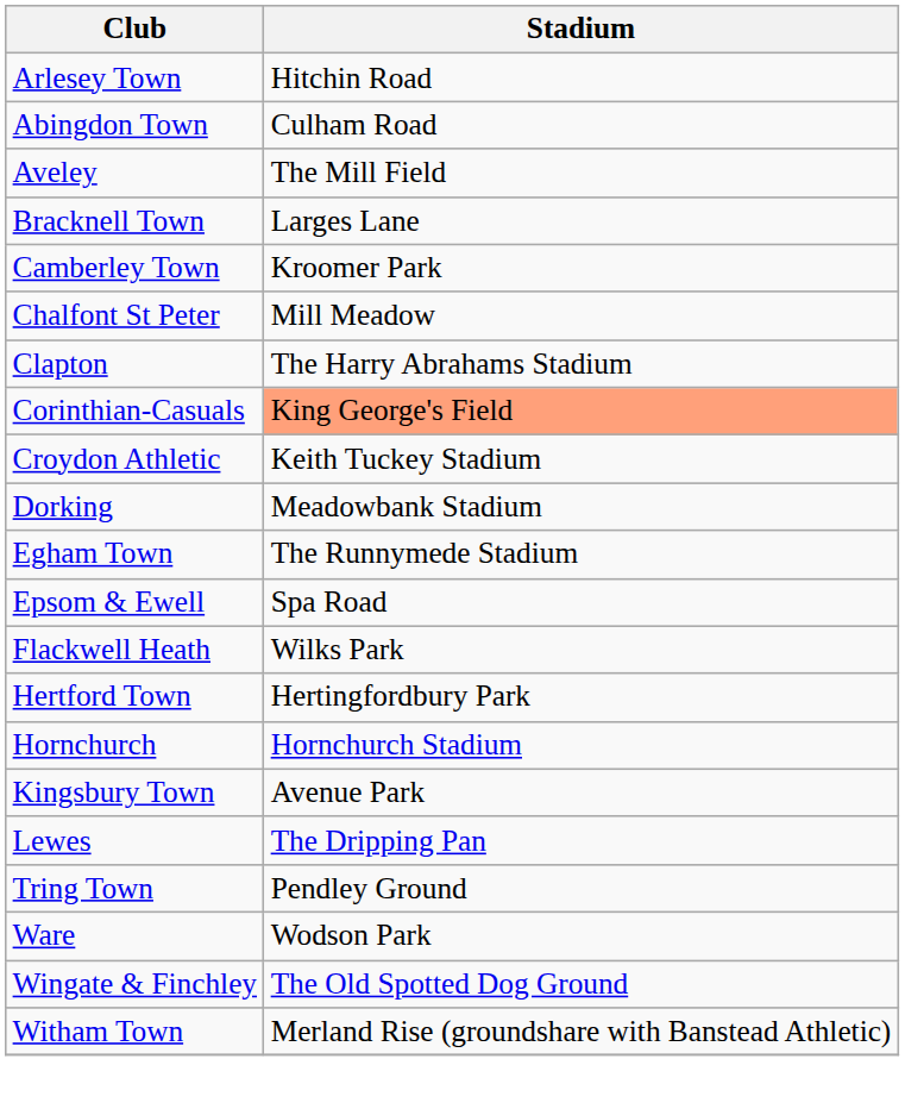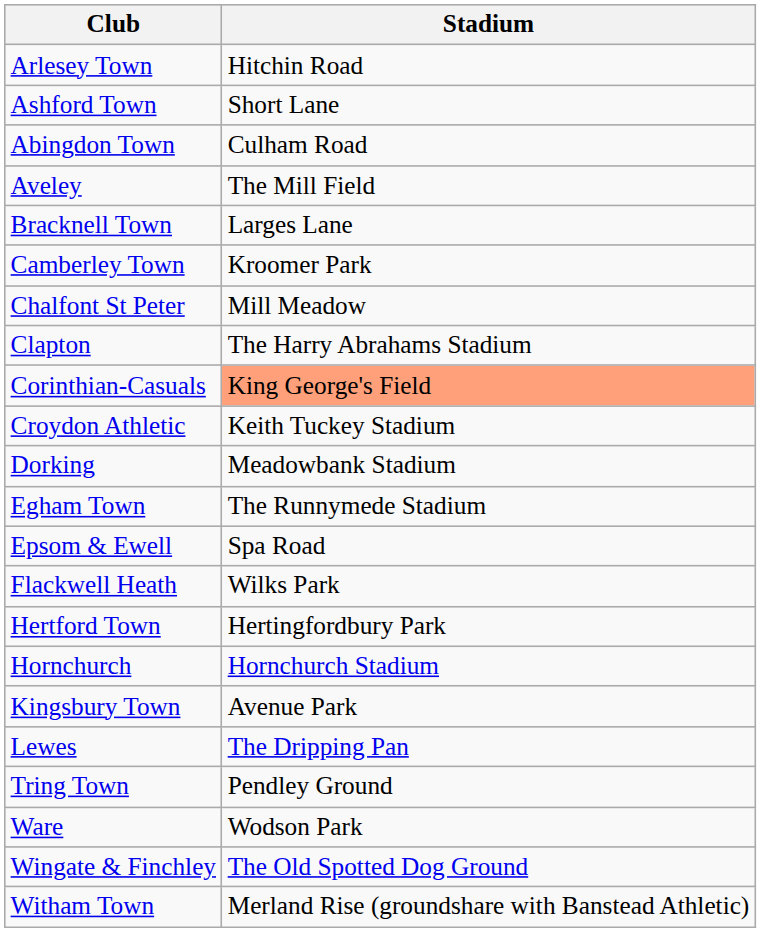 <table class="wikitable sortable">
 <tr>
 <th>Club</th>
 <th>Stadium</th>
 </tr>
 <tr>
 <td><a href='#'>Arlesey Town</a></td>
 <td>Hitchin Road</td>
+</tr>
+<tr>
+<td><a href='#'>Ashford Town</a></td>
+<td>Short Lane</td>
 </tr>
 <tr>
 <td><a href='#'>Abingdon Town</a></td>
 <td>Culham Road</td>
 </tr>
 <tr>
 <td><a href='#'>Aveley</a></td>
 <td>The Mill Field</td>
 </tr>
 <tr>
 <td><a href='#'>Bracknell Town</a></td>
 <td>Larges Lane</td>
 </tr>
 <tr>
 <td><a href='#'>Camberley Town</a></td>
 <td>Kroomer Park</td>
 </tr>
 <tr>
 <td><a href='#'>Chalfont St Peter</a></td>
 <td>Mill Meadow</td>
 </tr>
 <tr>
 <td><a href='#'>Clapton</a></td>
 <td>The Harry Abrahams Stadium</td>
 </tr>
 <tr>
 <td><a href='#'>Corinthian-Casuals</a></td>
 <td style="background: lightsalmon;">King George's Field</td>
 </tr>
 <tr>
 <td><a href='#'>Croydon Athletic</a></td>
 <td>Keith Tuckey Stadium</td>
 </tr>
 <tr>
 <td><a href='#'>Dorking</a></td>
 <td>Meadowbank Stadium</td>
 </tr>
 <tr>
 <td><a href='#'>Egham Town</a></td>
 <td>The Runnymede Stadium</td>
 </tr>
 <tr>
 <td><a href='#'>Epsom & Ewell</a></td>
 <td>Spa Road</td>
 </tr>
 <tr>
 <td><a href='#'>Flackwell Heath</a></td>
 <td>Wilks Park</td>
 </tr>
 <tr>
 <td><a href='#'>Hertford Town</a></td>
 <td>Hertingfordbury Park</td>
 </tr>
 <tr>
 <td><a href='#'>Hornchurch</a></td>
 <td><a href='#'>Hornchurch Stadium</a></td>
 </tr>
 <tr>
 <td><a href='#'>Kingsbury Town</a></td>
 <td>Avenue Park</td>
 </tr>
 <tr>
 <td><a href='#'>Lewes</a></td>
 <td><a href='#'>The Dripping Pan</a></td>
 </tr>
 <tr>
 <td><a href='#'>Tring Town</a></td>
 <td>Pendley Ground</td>
 </tr>
 <tr>
 <td><a href='#'>Ware</a></td>
 <td>Wodson Park</td>
 </tr>
 <tr>
 <td><a href='#'>Wingate & Finchley</a></td>
 <td><a href='#'>The Old Spotted Dog Ground</a></td>
 </tr>
 <tr>
 <td><a href='#'>Witham Town</a></td>
 <td>Merland Rise (groundshare with Banstead Athletic)</td>
 </tr>
 <tr>
 </tr>
 </table>
